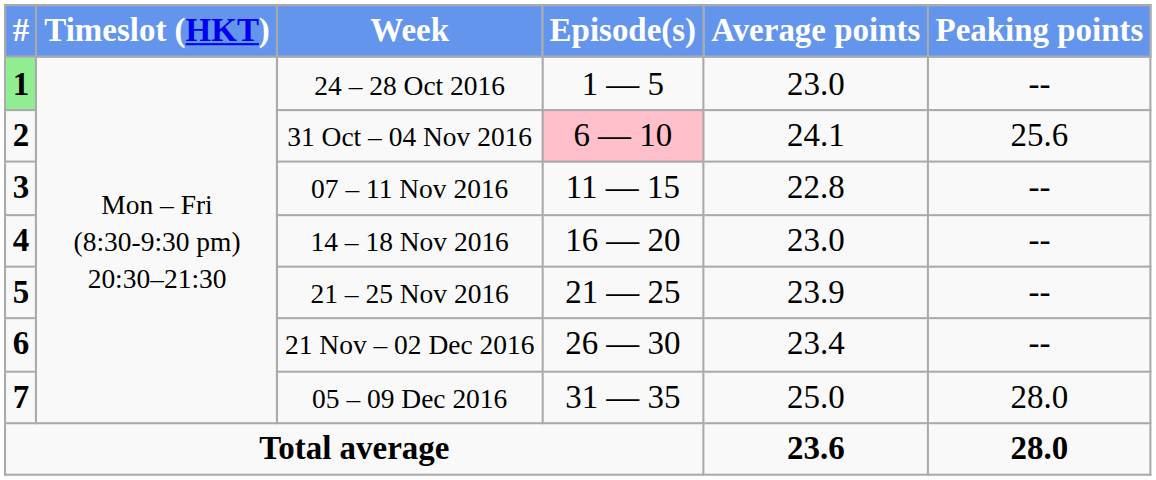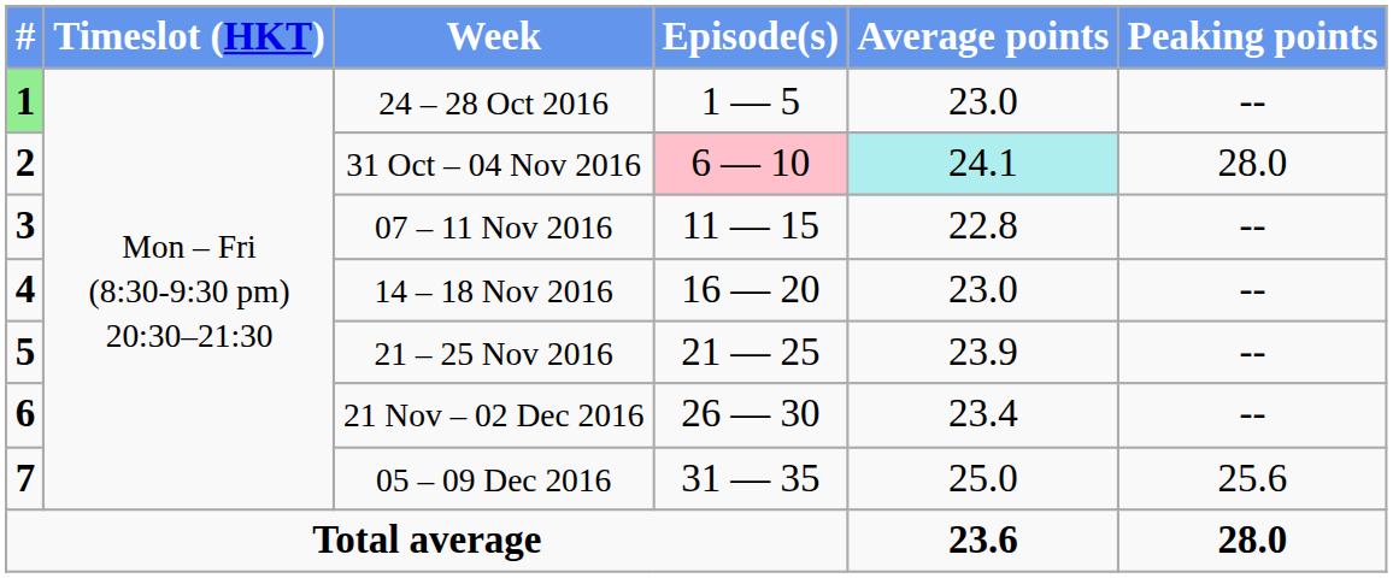 <table class="wikitable" style="text-align:center;">
 <tr style="background:cornflowerblue; color:white" align="center">
 </tr>
 <tr>
 <th style="background:cornflowerblue; color:white" align="center">#</th>
 <th style="background:cornflowerblue; color:white" align="center">Timeslot (<a href='#'>HKT</a>)</th>
 <th style="background:cornflowerblue; color:white" align="center">Week</th>
 <th style="background:cornflowerblue; color:white" align="center">Episode(s)</th>
 <th style="background:cornflowerblue; color:white" align="center">Average points</th>
 <th style="background:cornflowerblue; color:white" align="center">Peaking points</th>
 </tr>
 <tr>
 <td style="background: lightgreen;"><strong>1</strong></td>
 <td rowspan="7"><small>Mon – Fri<br>(8:30-9:30 pm)<br>20:30–21:30</small></td>
 <td><small>24 – 28 Oct 2016</small></td>
 <td>1 — 5</td>
 <td>23.0</td>
 <td>--</td>
 </tr>
 <tr>
 <td><strong>2</strong></td>
 <td><small>31 Oct – 04 Nov 2016</small></td>
 <td style="background: pink;">6 — 10</td>
-<td>24.1</td>
-<td>25.6</td>
+<td style="background: paleturquoise;">24.1</td>
+<td>28.0</td>
 </tr>
 <tr>
 <td><strong>3</strong></td>
 <td><small>07 – 11 Nov 2016</small></td>
 <td>11 — 15</td>
 <td>22.8</td>
 <td>--</td>
 </tr>
 <tr>
 <td><strong>4</strong></td>
 <td><small>14 – 18 Nov 2016</small></td>
 <td>16 — 20</td>
 <td>23.0</td>
 <td>--</td>
 </tr>
 <tr>
 <td><strong>5</strong></td>
 <td><small>21 – 25 Nov 2016</small></td>
 <td>21 — 25</td>
 <td>23.9</td>
 <td>--</td>
 </tr>
 <tr>
 <td><strong>6</strong></td>
 <td><small>21 Nov – 02 Dec 2016</small></td>
 <td>26 — 30</td>
 <td>23.4</td>
 <td>--</td>
 </tr>
 <tr>
 <td><strong>7</strong></td>
 <td><small>05 – 09 Dec 2016</small></td>
 <td>31 — 35</td>
 <td>25.0</td>
-<td>28.0</td>
+<td>25.6</td>
 </tr>
 <tr>
 <td colspan="4"><strong>Total average</strong></td>
 <td><strong>23.6</strong></td>
 <td><strong>28.0</strong></td>
 </tr>
 </table>
